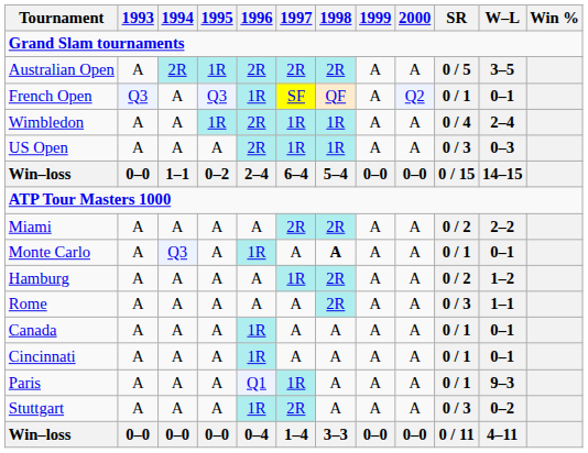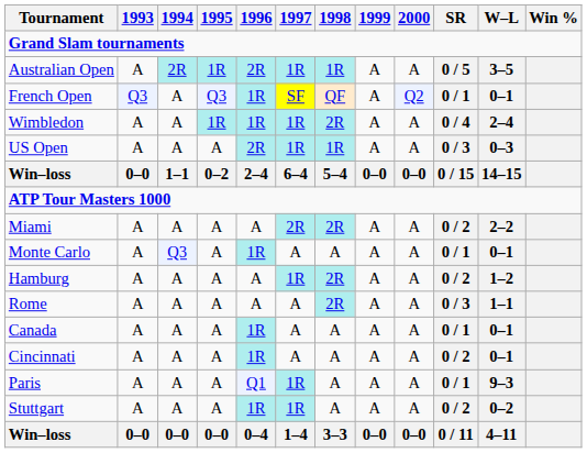 <table class=wikitable style=text-align:center;font-size:97%>
 <tr>
 <th>Tournament</th>
 <th><a href='#'>1993</a></th>
 <th><a href='#'>1994</a></th>
 <th><a href='#'>1995</a></th>
 <th><a href='#'>1996</a></th>
 <th><a href='#'>1997</a></th>
 <th><a href='#'>1998</a></th>
 <th><a href='#'>1999</a></th>
 <th><a href='#'>2000</a></th>
 <th>SR</th>
 <th>W–L</th>
 <th>Win %</th>
 </tr>
 <tr>
 <td colspan=23 align=left><strong><a href='#'>Grand Slam tournaments</a></strong></td>
 </tr>
 <tr>
 <td align=left><a href='#'>Australian Open</a></td>
 <td>A</td>
 <td bgcolor=afeeee><a href='#'>2R</a></td>
 <td bgcolor=afeeee><a href='#'>1R</a></td>
 <td bgcolor=afeeee><a href='#'>2R</a></td>
-<td bgcolor=afeeee><a href='#'>2R</a></td>
-<td bgcolor=afeeee><a href='#'>2R</a></td>
+<td bgcolor=afeeee><a href='#'>1R</a></td>
+<td bgcolor=afeeee><a href='#'>1R</a></td>
 <td>A</td>
 <td>A</td>
 <th>0 / 5</th>
 <th>3–5</th>
 <th></th>
 </tr>
 <tr>
 <td align=left><a href='#'>French Open</a></td>
 <td bgcolor=ecf2ff><a href='#'>Q3</a></td>
 <td>A</td>
 <td bgcolor=ecf2ff><a href='#'>Q3</a></td>
 <td bgcolor=afeeee><a href='#'>1R</a></td>
 <td bgcolor=yellow><a href='#'>SF</a></td>
 <td bgcolor=ffebcd><a href='#'>QF</a></td>
 <td>A</td>
 <td bgcolor=ecf2ff><a href='#'>Q2</a></td>
 <th>0 / 1</th>
 <th>0–1</th>
 <th></th>
 </tr>
 <tr>
 <td align=left><a href='#'>Wimbledon</a></td>
 <td>A</td>
 <td>A</td>
 <td bgcolor=afeeee><a href='#'>1R</a></td>
-<td bgcolor=afeeee><a href='#'>2R</a></td>
 <td bgcolor=afeeee><a href='#'>1R</a></td>
 <td bgcolor=afeeee><a href='#'>1R</a></td>
+<td bgcolor=afeeee><a href='#'>2R</a></td>
 <td>A</td>
 <td>A</td>
 <th>0 / 4</th>
 <th>2–4</th>
 <th></th>
 </tr>
 <tr>
 <td align=left><a href='#'>US Open</a></td>
 <td>A</td>
 <td>A</td>
 <td>A</td>
 <td bgcolor=afeeee><a href='#'>2R</a></td>
 <td bgcolor=afeeee><a href='#'>1R</a></td>
 <td bgcolor=afeeee><a href='#'>1R</a></td>
 <td>A</td>
 <td>A</td>
 <th>0 / 3</th>
 <th>0–3</th>
 <th></th>
 </tr>
 <tr>
 <th style=text-align:left>Win–loss</th>
 <th>0–0</th>
 <th>1–1</th>
 <th>0–2</th>
 <th>2–4</th>
 <th>6–4</th>
 <th>5–4</th>
 <th>0–0</th>
 <th>0–0</th>
 <th>0 / 15</th>
 <th>14–15</th>
 <th></th>
 </tr>
 <tr>
 <td colspan=25 style=text-align:left><strong><a href='#'>ATP Tour Masters 1000</a></strong></td>
 </tr>
 <tr>
 <td align=left><a href='#'>Miami</a></td>
 <td>A</td>
 <td>A</td>
 <td>A</td>
 <td>A</td>
 <td bgcolor=afeeee><a href='#'>2R</a></td>
 <td bgcolor=afeeee><a href='#'>2R</a></td>
 <td>A</td>
 <td>A</td>
 <th>0 / 2</th>
 <th>2–2</th>
 <th></th>
 </tr>
 <tr>
 <td align=left><a href='#'>Monte Carlo</a></td>
 <td>A</td>
 <td bgcolor=ecf2ff><a href='#'>Q3</a></td>
 <td>A</td>
 <td bgcolor=afeeee><a href='#'>1R</a></td>
 <td>A</td>
-<td><strong>A</strong></td>
+<td>A</td>
 <td>A</td>
 <td>A</td>
 <th>0 / 1</th>
 <th>0–1</th>
 <th></th>
 </tr>
 <tr>
 <td align=left><a href='#'>Hamburg</a></td>
 <td>A</td>
 <td>A</td>
 <td>A</td>
 <td>A</td>
 <td bgcolor=afeeee><a href='#'>1R</a></td>
 <td bgcolor=afeeee><a href='#'>2R</a></td>
 <td>A</td>
 <td>A</td>
 <th>0 / 2</th>
 <th>1–2</th>
 <th></th>
 </tr>
 <tr>
 <td align=left><a href='#'>Rome</a></td>
 <td>A</td>
 <td>A</td>
 <td>A</td>
 <td>A</td>
 <td>A</td>
 <td bgcolor=afeeee><a href='#'>2R</a></td>
 <td>A</td>
 <td>A</td>
 <th>0 / 3</th>
 <th>1–1</th>
 <th></th>
 </tr>
 <tr>
 <td align=left><a href='#'>Canada</a></td>
 <td>A</td>
 <td>A</td>
 <td>A</td>
 <td bgcolor=afeeee><a href='#'>1R</a></td>
 <td>A</td>
 <td>A</td>
 <td>A</td>
 <td>A</td>
 <th>0 / 1</th>
 <th>0–1</th>
 <th></th>
 </tr>
 <tr>
 <td align=left><a href='#'>Cincinnati</a></td>
 <td>A</td>
 <td>A</td>
 <td>A</td>
 <td bgcolor=afeeee><a href='#'>1R</a></td>
 <td>A</td>
 <td>A</td>
 <td>A</td>
 <td>A</td>
-<th>0 / 1</th>
+<th>0 / 2</th>
 <th>0–1</th>
 <th></th>
 </tr>
 <tr>
 <td align=left><a href='#'>Paris</a></td>
 <td>A</td>
 <td>A</td>
 <td>A</td>
 <td bgcolor=ecf2ff><a href='#'>Q1</a></td>
 <td bgcolor=afeeee><a href='#'>1R</a></td>
 <td>A</td>
 <td>A</td>
 <td>A</td>
 <th>0 / 1</th>
 <th>9–3</th>
 <th></th>
 </tr>
 <tr>
 <td align=left><a href='#'>Stuttgart</a></td>
 <td>A</td>
 <td>A</td>
 <td>A</td>
 <td bgcolor=afeeee><a href='#'>1R</a></td>
-<td bgcolor=afeeee><a href='#'>2R</a></td>
+<td bgcolor=afeeee><a href='#'>1R</a></td>
 <td>A</td>
 <td>A</td>
 <td>A</td>
-<th>0 / 3</th>
+<th>0 / 2</th>
 <th>0–2</th>
 <th></th>
 </tr>
 <tr>
 <th style=text-align:left>Win–loss</th>
 <th>0–0</th>
 <th>0–0</th>
 <th>0–0</th>
 <th>0–4</th>
 <th>1–4</th>
 <th>3–3</th>
 <th>0–0</th>
 <th>0–0</th>
 <th>0 / 11</th>
 <th>4–11</th>
 <th></th>
 </tr>
 </table>
